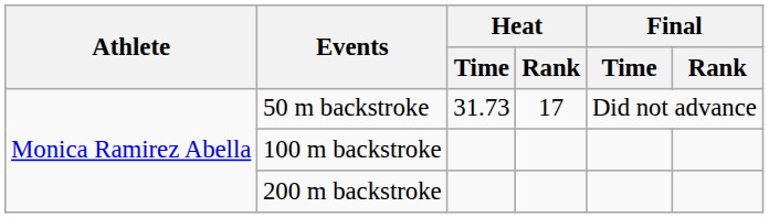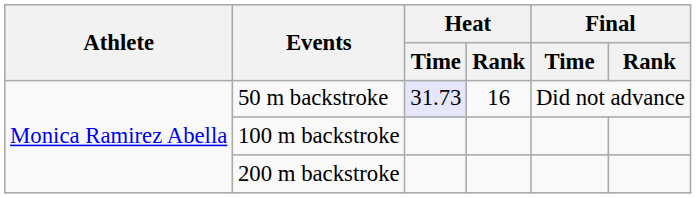 <table class=wikitable style="font-size:90%">
 <tr>
 <th rowspan="2">Athlete</th>
 <th rowspan="2">Events</th>
 <th colspan="2">Heat</th>
 <th colspan="2">Final</th>
 </tr>
 <tr>
 <th>Time</th>
 <th>Rank</th>
 <th>Time</th>
 <th>Rank</th>
 </tr>
 <tr>
 <td rowspan="3"><a href='#'>Monica Ramirez Abella</a></td>
 <td>50 m backstroke</td>
-<td>31.73</td>
-<td align=center>17</td>
+<td style="background: lavender;">31.73</td>
+<td align=center>16</td>
 <td align=center colspan="2">Did not advance</td>
 </tr>
 <tr>
 <td>100 m backstroke</td>
 <td></td>
 <td></td>
 <td></td>
 <td></td>
 </tr>
 <tr>
 <td>200 m backstroke</td>
 <td></td>
 <td></td>
 <td></td>
 <td></td>
 </tr>
 </table>
